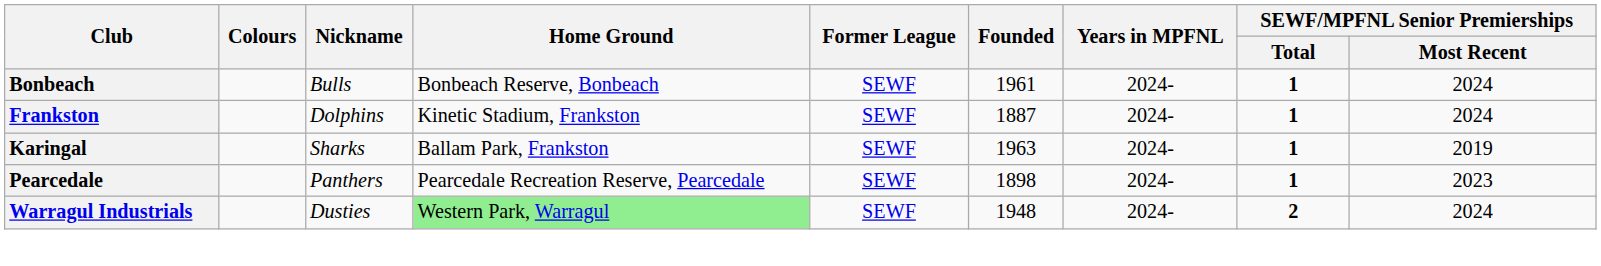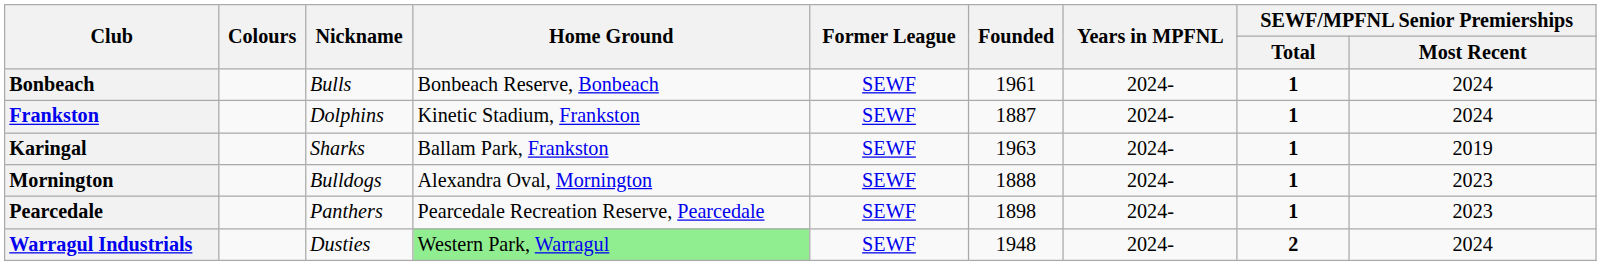 <table class="wikitable sortable" style="text-align:center; width:100%">
 <tr>
 <th rowspan="2">Club</th>
 <th rowspan="2">Colours</th>
 <th rowspan="2">Nickname</th>
 <th rowspan="2">Home Ground</th>
 <th rowspan="2">Former League</th>
 <th rowspan="2">Founded</th>
 <th rowspan="2">Years in MPFNL</th>
 <th colspan="2">SEWF/MPFNL Senior Premierships</th>
 </tr>
 <tr>
 <th>Total</th>
 <th>Most Recent</th>
 </tr>
 <tr>
 <th style="text-align:left">Bonbeach</th>
 <td></td>
 <td align="left"><em>Bulls</em></td>
 <td align="left">Bonbeach Reserve, <a href='#'>Bonbeach</a></td>
 <td align="center"><a href='#'>SEWF</a></td>
 <td align="center">1961</td>
 <td>2024-</td>
 <td align="center"><strong>1</strong></td>
 <td>2024</td>
 </tr>
 <tr>
 <th style="text-align:left"><a href='#'>Frankston</a></th>
 <td></td>
 <td align="left"><em>Dolphins</em></td>
 <td align="left">Kinetic Stadium, <a href='#'>Frankston</a></td>
 <td align="center"><a href='#'>SEWF</a></td>
 <td align="center">1887</td>
 <td>2024-</td>
 <td align="center"><strong>1</strong></td>
 <td>2024</td>
 </tr>
 <tr>
 <th style="text-align:left">Karingal</th>
 <td></td>
 <td align="left"><em>Sharks</em></td>
 <td align="left">Ballam Park, <a href='#'>Frankston</a></td>
 <td align="center"><a href='#'>SEWF</a></td>
 <td align="center">1963</td>
 <td>2024-</td>
 <td align="center"><strong>1</strong></td>
 <td>2019</td>
 </tr>
 <tr>
+<th style="text-align:left">Mornington</th>
+<td></td>
+<td align="left"><em>Bulldogs</em></td>
+<td align="left">Alexandra Oval, <a href='#'>Mornington</a></td>
+<td align="center"><a href='#'>SEWF</a></td>
+<td align="center">1888</td>
+<td>2024-</td>
+<td align="center"><strong>1</strong></td>
+<td>2023</td>
+</tr>
+<tr>
 <th style="text-align:left">Pearcedale</th>
 <td></td>
 <td align="left"><em>Panthers</em></td>
 <td align="left">Pearcedale Recreation Reserve, <a href='#'>Pearcedale</a></td>
 <td align="center"><a href='#'>SEWF</a></td>
 <td align="center">1898</td>
 <td>2024-</td>
 <td align="center"><strong>1</strong></td>
 <td>2023</td>
 </tr>
 <tr>
 <th style="text-align:left"><a href='#'>Warragul Industrials</a></th>
 <td></td>
 <td align="left"><em>Dusties</em></td>
 <td align="left" style="background: lightgreen;">Western Park, <a href='#'>Warragul</a></td>
 <td align="center"><a href='#'>SEWF</a></td>
 <td align="center">1948</td>
 <td>2024-</td>
 <td align="center"><strong>2</strong></td>
 <td>2024</td>
 </tr>
 </table>
